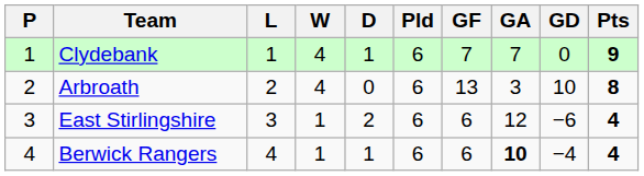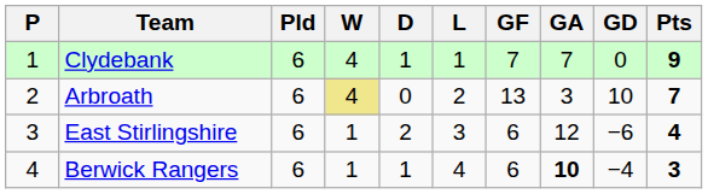 <table class="wikitable" style="text-align: center;">
 <tr>
 <th width=30>P</th>
 <th width=140>Team</th>
-<th width=30>L</th>
+<th width=30>Pld</th>
 <th width=30>W</th>
 <th width=30>D</th>
-<th width=30>Pld</th>
+<th width=30>L</th>
 <th width=30>GF</th>
 <th width=30>GA</th>
 <th width=30>GD</th>
 <th width=30>Pts</th>
 </tr>
 <tr style="background:#ccffcc;">
 <td>1</td>
 <td align=left><a href='#'>Clydebank</a></td>
-<td>1</td>
+<td>6</td>
 <td>4</td>
 <td>1</td>
-<td>6</td>
+<td>1</td>
 <td>7</td>
 <td>7</td>
 <td>0</td>
 <td><strong>9</strong></td>
 </tr>
 <tr>
 <td>2</td>
 <td align=left><a href='#'>Arbroath</a></td>
+<td>6</td>
+<td style="background: khaki;">4</td>
+<td>0</td>
 <td>2</td>
-<td>4</td>
-<td>0</td>
-<td>6</td>
 <td>13</td>
 <td>3</td>
 <td>10</td>
-<td><strong>8</strong></td>
+<td><strong>7</strong></td>
 </tr>
 <tr>
 <td>3</td>
 <td align=left><a href='#'>East Stirlingshire</a></td>
-<td>3</td>
+<td>6</td>
 <td>1</td>
 <td>2</td>
-<td>6</td>
+<td>3</td>
 <td>6</td>
 <td>12</td>
 <td>−6</td>
 <td><strong>4</strong></td>
 </tr>
 <tr>
 <td>4</td>
 <td align=left><a href='#'>Berwick Rangers</a></td>
-<td>4</td>
+<td>6</td>
 <td>1</td>
 <td>1</td>
-<td>6</td>
+<td>4</td>
 <td>6</td>
 <td><strong>10</strong></td>
 <td>−4</td>
-<td><strong>4</strong></td>
+<td><strong>3</strong></td>
 </tr>
 </table>
